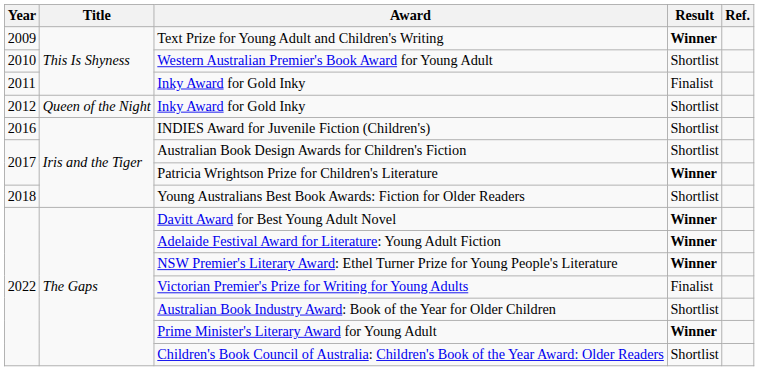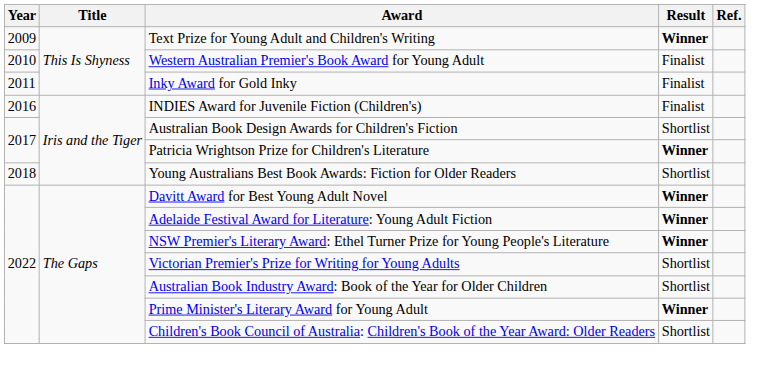 <table class="wikitable sortable mw-collapsible">
 <tr>
 <th>Year</th>
 <th>Title</th>
 <th>Award</th>
 <th>Result</th>
 <th>Ref.</th>
 </tr>
 <tr>
 <td>2009</td>
 <td rowspan="3"><em>This Is Shyness</em></td>
 <td>Text Prize for Young Adult and Children's Writing</td>
 <td><strong>Winner</strong></td>
 <td></td>
 </tr>
 <tr>
 <td>2010</td>
 <td><a href='#'>Western Australian Premier's Book Award</a>  for Young Adult</td>
-<td>Shortlist</td>
+<td>Finalist</td>
 <td></td>
 </tr>
 <tr>
 <td>2011</td>
 <td><a href='#'>Inky Award</a> for Gold Inky</td>
 <td>Finalist</td>
 <td></td>
 </tr>
 <tr>
-<td>2012</td>
-<td><em>Queen of the Night</em></td>
-<td><a href='#'>Inky Award</a> for Gold Inky</td>
-<td>Shortlist</td>
-<td></td>
-</tr>
-<tr>
 <td>2016</td>
 <td rowspan="4"><em>Iris and the Tiger</em></td>
 <td>INDIES Award for Juvenile Fiction (Children's)</td>
-<td>Shortlist</td>
+<td>Finalist</td>
 <td></td>
 </tr>
 <tr>
 <td rowspan="2">2017</td>
 <td>Australian Book Design Awards for Children's Fiction</td>
 <td>Shortlist</td>
 <td></td>
 </tr>
 <tr>
 <td>Patricia Wrightson Prize for Children's Literature</td>
 <td><strong>Winner</strong></td>
 <td></td>
 </tr>
 <tr>
 <td>2018</td>
 <td>Young Australians Best Book Awards: Fiction for Older Readers</td>
 <td>Shortlist</td>
 <td></td>
 </tr>
 <tr>
 <td rowspan="7">2022</td>
 <td rowspan="7"><em>The Gaps</em></td>
 <td><a href='#'>Davitt Award</a> for Best Young Adult Novel</td>
 <td><strong>Winner</strong></td>
 <td></td>
 </tr>
 <tr>
 <td><a href='#'>Adelaide Festival Award for Literature</a>: Young Adult Fiction</td>
 <td><strong>Winner</strong></td>
 <td></td>
 </tr>
 <tr>
 <td><a href='#'>NSW Premier's Literary Award</a>: Ethel Turner Prize for Young People's Literature</td>
 <td><strong>Winner</strong></td>
 <td></td>
 </tr>
 <tr>
 <td><a href='#'>Victorian Premier's Prize for Writing for Young Adults</a></td>
-<td>Finalist</td>
+<td>Shortlist</td>
 <td></td>
 </tr>
 <tr>
 <td><a href='#'>Australian Book Industry Award</a>: Book of the Year for Older Children</td>
 <td>Shortlist</td>
 <td></td>
 </tr>
 <tr>
 <td><a href='#'>Prime Minister's Literary Award</a> for Young Adult</td>
 <td><strong>Winner</strong></td>
 <td></td>
 </tr>
 <tr>
 <td><a href='#'>Children's Book Council of Australia</a>: <a href='#'>Children's Book of the Year Award: Older Readers</a></td>
 <td>Shortlist</td>
 <td></td>
 </tr>
 </table>
